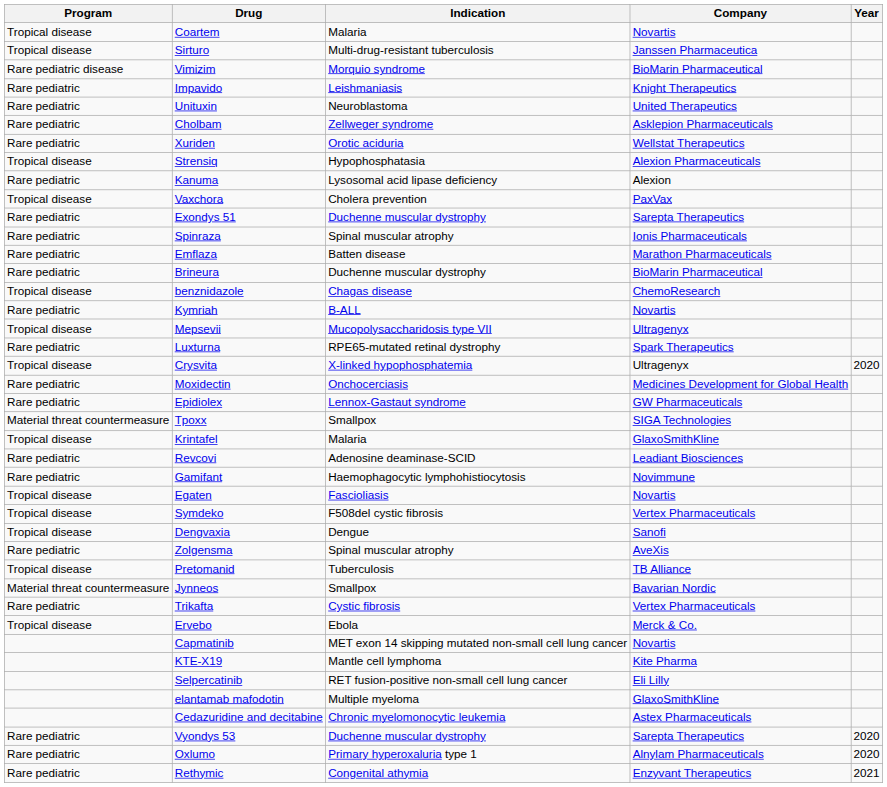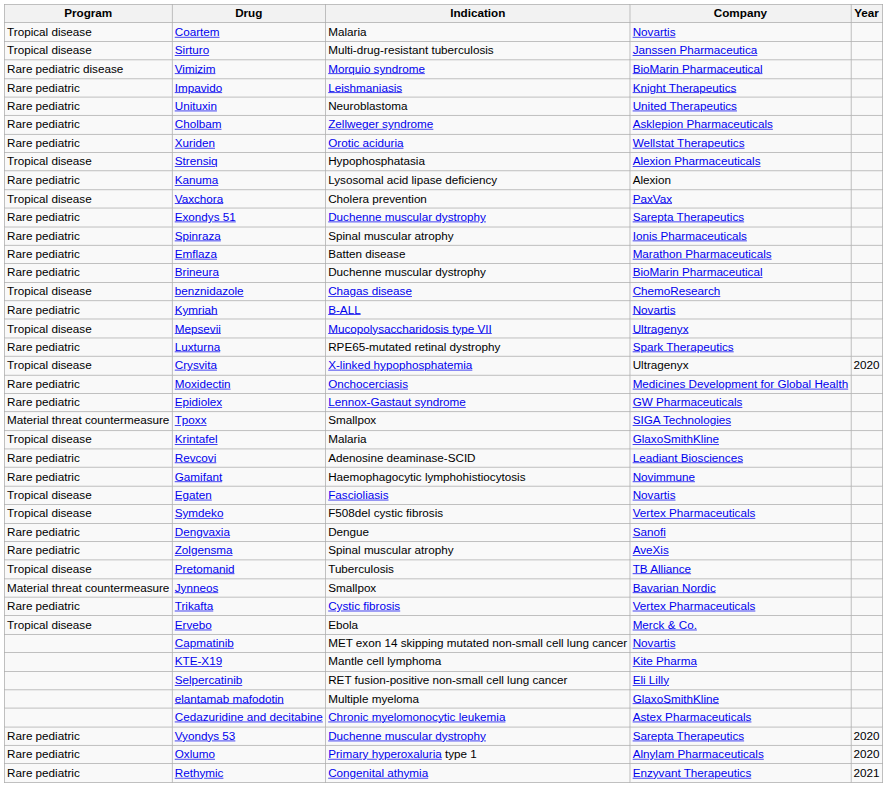 <table class="wikitable">
 <tr>
 <th>Program</th>
 <th>Drug</th>
 <th>Indication</th>
 <th>Company</th>
 <th>Year</th>
 </tr>
 <tr>
 <td>Tropical disease</td>
 <td><a href='#'>Coartem</a></td>
 <td>Malaria</td>
 <td><a href='#'>Novartis</a></td>
 <td></td>
 </tr>
 <tr>
 <td>Tropical disease</td>
 <td><a href='#'>Sirturo</a></td>
 <td>Multi-drug-resistant tuberculosis</td>
 <td><a href='#'>Janssen Pharmaceutica</a></td>
 <td></td>
 </tr>
 <tr>
 <td>Rare pediatric disease</td>
 <td><a href='#'>Vimizim</a></td>
 <td><a href='#'>Morquio syndrome</a></td>
 <td><a href='#'>BioMarin Pharmaceutical</a></td>
 <td></td>
 </tr>
 <tr>
 <td>Rare pediatric</td>
 <td><a href='#'>Impavido</a></td>
 <td><a href='#'>Leishmaniasis</a></td>
 <td><a href='#'>Knight Therapeutics</a></td>
 <td></td>
 </tr>
 <tr>
 <td>Rare pediatric</td>
 <td><a href='#'>Unituxin</a></td>
 <td>Neuroblastoma</td>
 <td><a href='#'>United Therapeutics</a></td>
 <td></td>
 </tr>
 <tr>
 <td>Rare pediatric</td>
 <td><a href='#'>Cholbam</a></td>
 <td><a href='#'>Zellweger syndrome</a></td>
 <td><a href='#'>Asklepion Pharmaceuticals</a></td>
 <td></td>
 </tr>
 <tr>
 <td>Rare pediatric</td>
 <td><a href='#'>Xuriden</a></td>
 <td><a href='#'>Orotic aciduria</a></td>
 <td><a href='#'>Wellstat Therapeutics</a></td>
 <td></td>
 </tr>
 <tr>
 <td>Tropical disease</td>
 <td><a href='#'>Strensiq</a></td>
 <td>Hypophosphatasia</td>
 <td><a href='#'>Alexion Pharmaceuticals</a></td>
 <td></td>
 </tr>
 <tr>
 <td>Rare pediatric</td>
 <td><a href='#'>Kanuma</a></td>
 <td>Lysosomal acid lipase deficiency</td>
 <td>Alexion</td>
 <td></td>
 </tr>
 <tr>
 <td>Tropical disease</td>
 <td><a href='#'>Vaxchora</a></td>
 <td>Cholera prevention</td>
 <td><a href='#'>PaxVax</a></td>
 <td></td>
 </tr>
 <tr>
 <td>Rare pediatric</td>
 <td><a href='#'>Exondys 51</a></td>
 <td><a href='#'>Duchenne muscular dystrophy</a></td>
 <td><a href='#'>Sarepta Therapeutics</a></td>
 <td></td>
 </tr>
 <tr>
 <td>Rare pediatric</td>
 <td><a href='#'>Spinraza</a></td>
 <td>Spinal muscular atrophy</td>
 <td><a href='#'>Ionis Pharmaceuticals</a></td>
 <td></td>
 </tr>
 <tr>
 <td>Rare pediatric</td>
 <td><a href='#'>Emflaza</a></td>
 <td>Batten disease</td>
 <td><a href='#'>Marathon Pharmaceuticals</a></td>
 <td></td>
 </tr>
 <tr>
 <td>Rare pediatric</td>
 <td><a href='#'>Brineura</a></td>
 <td>Duchenne muscular dystrophy</td>
 <td><a href='#'>BioMarin Pharmaceutical</a></td>
 <td></td>
 </tr>
 <tr>
 <td>Tropical disease</td>
 <td><a href='#'>benznidazole</a></td>
 <td><a href='#'>Chagas disease</a></td>
 <td><a href='#'>ChemoResearch</a></td>
 <td></td>
 </tr>
 <tr>
 <td>Rare pediatric</td>
 <td><a href='#'>Kymriah</a></td>
 <td><a href='#'>B-ALL</a></td>
 <td><a href='#'>Novartis</a></td>
 <td></td>
 </tr>
 <tr>
 <td>Tropical disease</td>
 <td><a href='#'>Mepsevii</a></td>
 <td><a href='#'>Mucopolysaccharidosis type VII</a></td>
 <td><a href='#'>Ultragenyx</a></td>
 <td></td>
 </tr>
 <tr>
 <td>Rare pediatric</td>
 <td><a href='#'>Luxturna</a></td>
 <td>RPE65-mutated retinal dystrophy</td>
 <td><a href='#'>Spark Therapeutics</a></td>
 <td></td>
 </tr>
 <tr>
 <td>Tropical disease</td>
 <td><a href='#'>Crysvita</a></td>
 <td><a href='#'>X-linked hypophosphatemia</a></td>
 <td>Ultragenyx</td>
 <td>2020</td>
 </tr>
 <tr>
 <td>Rare pediatric</td>
 <td><a href='#'>Moxidectin</a></td>
 <td><a href='#'>Onchocerciasis</a></td>
 <td><a href='#'>Medicines Development for Global Health</a></td>
 <td></td>
 </tr>
 <tr>
 <td>Rare pediatric</td>
 <td><a href='#'>Epidiolex</a></td>
 <td><a href='#'>Lennox-Gastaut syndrome</a></td>
 <td><a href='#'>GW Pharmaceuticals</a></td>
 <td></td>
 </tr>
 <tr>
 <td>Material threat countermeasure</td>
 <td><a href='#'>Tpoxx</a></td>
 <td>Smallpox</td>
 <td><a href='#'>SIGA Technologies</a></td>
 <td></td>
 </tr>
 <tr>
 <td>Tropical disease</td>
 <td><a href='#'>Krintafel</a></td>
 <td>Malaria</td>
 <td><a href='#'>GlaxoSmithKline</a></td>
 <td></td>
 </tr>
 <tr>
 <td>Rare pediatric</td>
 <td><a href='#'>Revcovi</a></td>
 <td>Adenosine deaminase-SCID</td>
 <td><a href='#'>Leadiant Biosciences</a></td>
 <td></td>
 </tr>
 <tr>
 <td>Rare pediatric</td>
 <td><a href='#'>Gamifant</a></td>
 <td>Haemophagocytic lymphohistiocytosis</td>
 <td><a href='#'>Novimmune</a></td>
 <td></td>
 </tr>
 <tr>
 <td>Tropical disease</td>
 <td><a href='#'>Egaten</a></td>
 <td><a href='#'>Fascioliasis</a></td>
 <td><a href='#'>Novartis</a></td>
 <td></td>
 </tr>
 <tr>
 <td>Tropical disease</td>
 <td><a href='#'>Symdeko</a></td>
 <td>F508del cystic fibrosis</td>
 <td><a href='#'>Vertex Pharmaceuticals</a></td>
 <td></td>
 </tr>
 <tr>
-<td>Tropical disease</td>
+<td>Rare pediatric</td>
 <td><a href='#'>Dengvaxia</a></td>
 <td>Dengue</td>
 <td><a href='#'>Sanofi</a></td>
 <td></td>
 </tr>
 <tr>
 <td>Rare pediatric</td>
 <td><a href='#'>Zolgensma</a></td>
 <td>Spinal muscular atrophy</td>
 <td><a href='#'>AveXis</a></td>
 <td></td>
 </tr>
 <tr>
 <td>Tropical disease</td>
 <td><a href='#'>Pretomanid</a></td>
 <td>Tuberculosis</td>
 <td><a href='#'>TB Alliance</a></td>
 <td></td>
 </tr>
 <tr>
 <td>Material threat countermeasure</td>
 <td><a href='#'>Jynneos</a></td>
 <td>Smallpox</td>
 <td><a href='#'>Bavarian Nordic</a></td>
 <td></td>
 </tr>
 <tr>
 <td>Rare pediatric</td>
 <td><a href='#'>Trikafta</a></td>
 <td><a href='#'>Cystic fibrosis</a></td>
 <td><a href='#'>Vertex Pharmaceuticals</a></td>
 <td></td>
 </tr>
 <tr>
 <td>Tropical disease</td>
 <td><a href='#'>Ervebo</a></td>
 <td>Ebola</td>
 <td><a href='#'>Merck & Co.</a></td>
 <td></td>
 </tr>
 <tr>
 <td></td>
 <td><a href='#'>Capmatinib</a></td>
 <td>MET exon 14 skipping mutated non-small cell lung cancer</td>
 <td><a href='#'>Novartis</a></td>
 <td></td>
 </tr>
 <tr>
 <td></td>
 <td><a href='#'>KTE-X19</a></td>
 <td>Mantle cell lymphoma</td>
 <td><a href='#'>Kite Pharma</a></td>
 <td></td>
 </tr>
 <tr>
 <td></td>
 <td><a href='#'>Selpercatinib</a></td>
 <td>RET fusion-positive non-small cell lung cancer</td>
 <td><a href='#'>Eli Lilly</a></td>
 <td></td>
 </tr>
 <tr>
 <td></td>
 <td><a href='#'>elantamab mafodotin</a></td>
 <td>Multiple myeloma</td>
 <td><a href='#'>GlaxoSmithKline</a></td>
 <td></td>
 </tr>
 <tr>
 <td></td>
 <td><a href='#'>Cedazuridine and decitabine</a></td>
 <td><a href='#'>Chronic myelomonocytic leukemia</a></td>
 <td><a href='#'>Astex Pharmaceuticals</a></td>
 <td></td>
 </tr>
 <tr>
 <td>Rare pediatric</td>
 <td><a href='#'>Vyondys 53</a></td>
 <td><a href='#'>Duchenne muscular dystrophy</a></td>
 <td><a href='#'>Sarepta Therapeutics</a></td>
 <td>2020</td>
 </tr>
 <tr>
 <td>Rare pediatric</td>
 <td><a href='#'>Oxlumo</a></td>
 <td><a href='#'>Primary hyperoxaluria</a> type 1</td>
 <td><a href='#'>Alnylam Pharmaceuticals</a></td>
 <td>2020</td>
 </tr>
 <tr>
 <td>Rare pediatric</td>
 <td><a href='#'>Rethymic</a></td>
 <td><a href='#'>Congenital athymia</a></td>
 <td><a href='#'>Enzyvant Therapeutics</a></td>
 <td>2021</td>
 </tr>
 </table>
